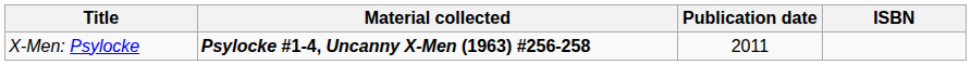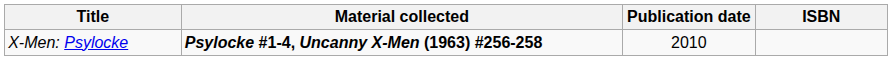 <table class="wikitable" width="100%">
 <tr>
 <th width=20%>Title</th>
 <th width=50%>Material collected</th>
 <th width=15%>Publication date</th>
 <th width=15%>ISBN</th>
 </tr>
 <tr>
 <td><em>X-Men: <a href='#'>Psylocke</a></em></td>
 <td><strong><em>Psylocke</em> #1-4, <em>Uncanny X-Men</em> (1963) #256-258</strong></td>
-<td align="center">2011</td>
+<td align="center">2010</td>
 <td align="center"></td>
 </tr>
 <tr>
 </tr>
 </table>
